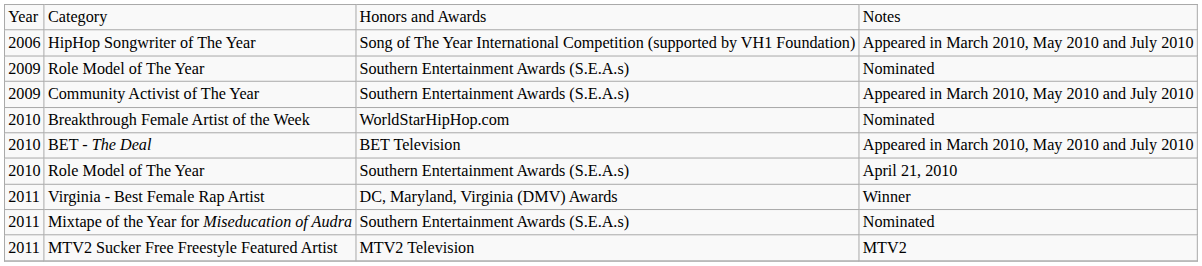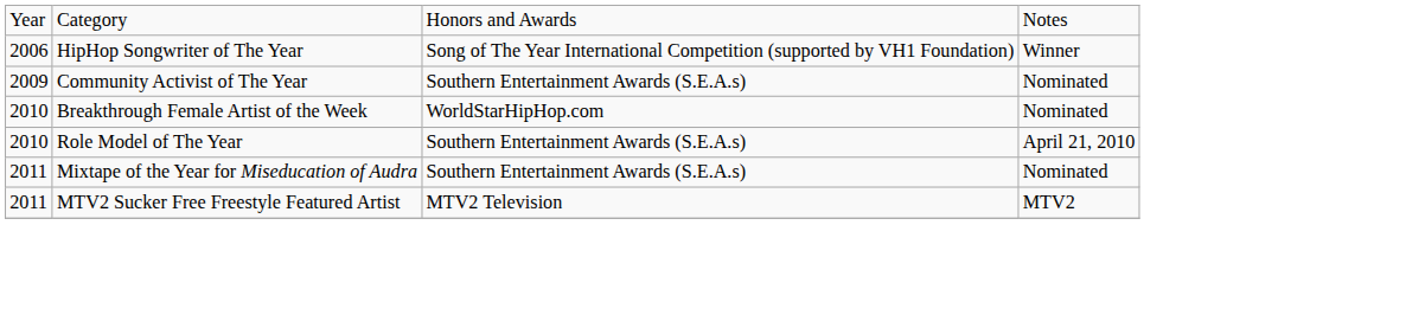 <table class="wikitable">
 <tr>
 <td>Year</td>
 <td>Category</td>
 <td>Honors and Awards</td>
 <td>Notes</td>
 </tr>
 <tr>
 <td>2006</td>
 <td>HipHop Songwriter of The Year</td>
 <td>Song of The Year International Competition  (supported by VH1 Foundation)</td>
-<td>Appeared in March 2010, May 2010 and July 2010</td>
-</tr>
-<tr>
-<td>2009</td>
-<td>Role Model of The Year</td>
-<td>Southern Entertainment Awards (S.E.A.s)</td>
-<td>Nominated</td>
+<td>Winner</td>
 </tr>
 <tr>
 <td>2009</td>
 <td>Community Activist of The Year</td>
 <td>Southern Entertainment Awards (S.E.A.s)</td>
-<td>Appeared in March 2010, May 2010 and July 2010</td>
+<td>Nominated</td>
 </tr>
 <tr>
 <td>2010</td>
 <td>Breakthrough Female Artist of the Week</td>
 <td>WorldStarHipHop.com</td>
 <td>Nominated</td>
 </tr>
 <tr>
 <td>2010</td>
-<td>BET - <em>The Deal</em></td>
-<td>BET Television</td>
-<td>Appeared in March 2010, May 2010 and July 2010</td>
-</tr>
-<tr>
-<td>2010</td>
 <td>Role Model of The Year</td>
 <td>Southern Entertainment Awards (S.E.A.s)</td>
 <td>April 21, 2010</td>
-</tr>
-<tr>
-<td>2011</td>
-<td>Virginia - Best Female Rap Artist</td>
-<td>DC, Maryland, Virginia (DMV) Awards</td>
-<td>Winner</td>
 </tr>
 <tr>
 <td>2011</td>
 <td>Mixtape of the Year for  <em>Miseducation of Audra</em></td>
 <td>Southern Entertainment Awards (S.E.A.s)</td>
 <td>Nominated</td>
 </tr>
 <tr>
 <td>2011</td>
 <td>MTV2 Sucker Free Freestyle Featured Artist</td>
 <td>MTV2 Television</td>
 <td>MTV2</td>
 </tr>
 <tr>
 </tr>
 </table>
